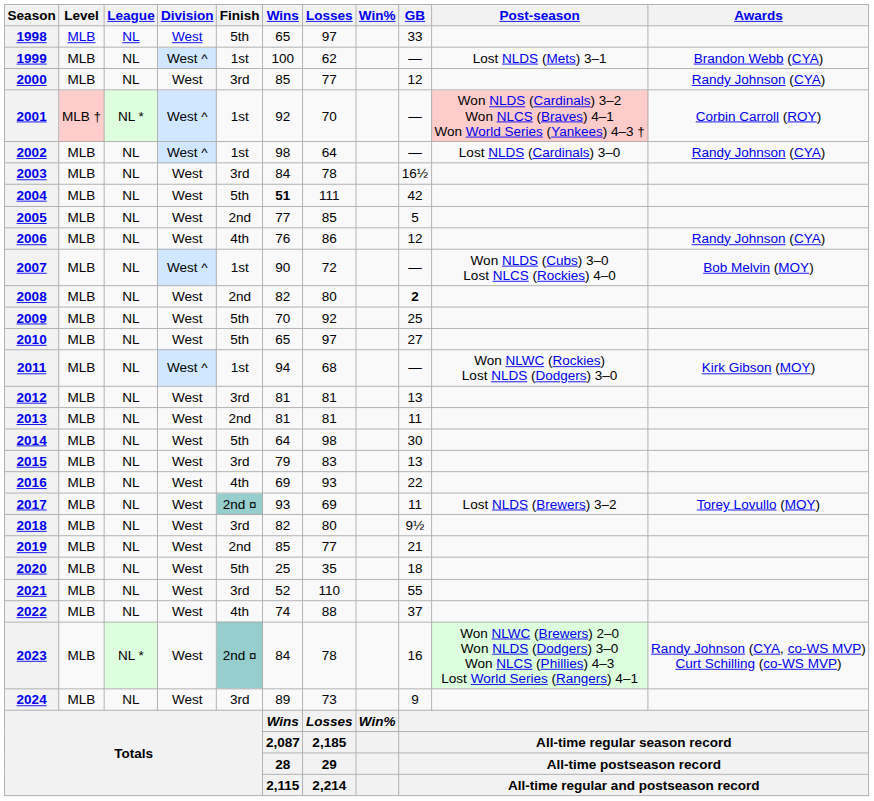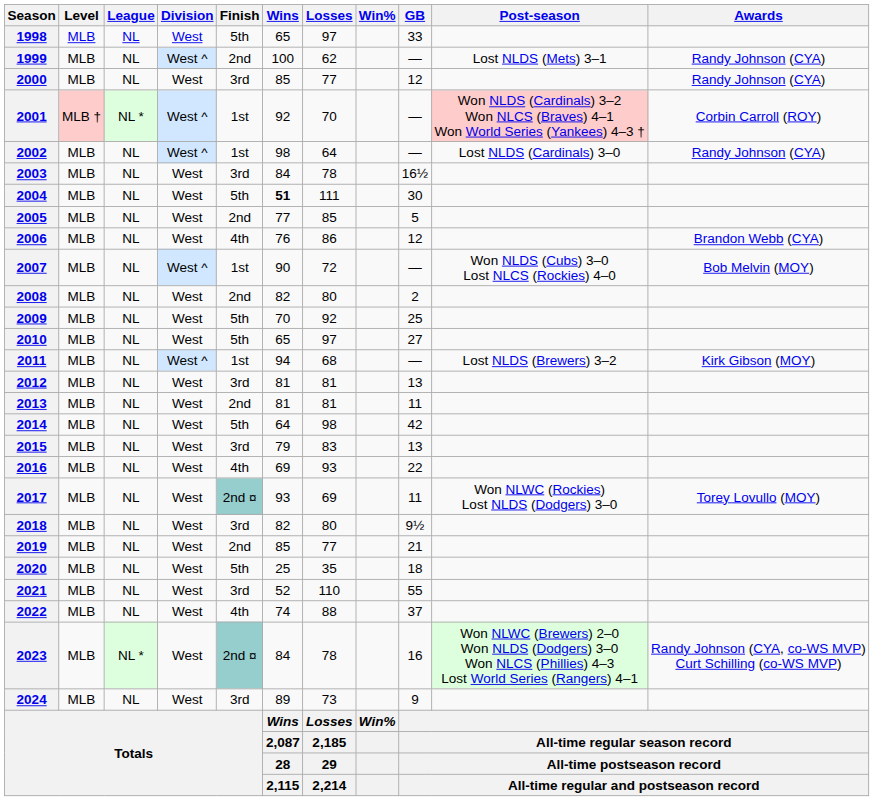 <table class="wikitable plainrowheaders" style="text-align:center; font-size:95%">
 <tr>
 <th scope="col">Season</th>
 <th scope="col">Level</th>
 <th scope="col"><a href='#'>League</a></th>
 <th scope="col"><a href='#'>Division</a></th>
 <th scope="col">Finish</th>
 <th scope="col"><a href='#'>Wins</a></th>
 <th scope="col"><a href='#'>Losses</a></th>
 <th scope="col"><a href='#'>Win%</a></th>
 <th scope="col"><a href='#'>GB</a></th>
 <th scope="col"><a href='#'>Post-season</a></th>
 <th scope="col"><a href='#'>Awards</a></th>
 </tr>
 <tr>
 <th scope="row" style="text-align:center;"><a href='#'>1998</a></th>
 <td><a href='#'>MLB</a></td>
 <td><a href='#'>NL</a></td>
 <td><a href='#'>West</a></td>
 <td>5th</td>
 <td>65</td>
 <td>97</td>
 <td></td>
 <td>33</td>
 <td></td>
 <td></td>
 </tr>
 <tr>
 <th scope="row" style="text-align:center;"><a href='#'>1999</a></th>
 <td>MLB</td>
 <td>NL</td>
 <td bgcolor="#D0E7FF">West ^</td>
-<td>1st</td>
+<td>2nd</td>
 <td>100</td>
 <td>62</td>
 <td></td>
 <td>—</td>
 <td>Lost <a href='#'>NLDS</a> (<a href='#'>Mets</a>) 3–1</td>
-<td><a href='#'>Brandon Webb</a> (<a href='#'>CYA</a>)</td>
+<td><a href='#'>Randy Johnson</a> (<a href='#'>CYA</a>)</td>
 </tr>
 <tr>
 <th scope="row" style="text-align:center;"><a href='#'>2000</a></th>
 <td>MLB</td>
 <td>NL</td>
 <td>West</td>
 <td>3rd</td>
 <td>85</td>
 <td>77</td>
 <td></td>
 <td>12</td>
 <td></td>
 <td><a href='#'>Randy Johnson</a> (<a href='#'>CYA</a>)</td>
 </tr>
 <tr>
 <th scope="row" style="text-align:center;"><a href='#'>2001</a></th>
 <td bgcolor="#ffcccc">MLB †</td>
 <td bgcolor="#ddffdd">NL *</td>
 <td bgcolor="#D0E7FF">West ^</td>
 <td>1st</td>
 <td>92</td>
 <td>70</td>
 <td></td>
 <td>—</td>
 <td bgcolor="#ffcccc">Won <a href='#'>NLDS</a> (<a href='#'>Cardinals</a>) 3–2<br>Won <a href='#'>NLCS</a> (<a href='#'>Braves</a>) 4–1<br>Won <a href='#'>World Series</a> (<a href='#'>Yankees</a>) 4–3 †</td>
 <td><a href='#'>Corbin Carroll</a> (<a href='#'>ROY</a>)</td>
 </tr>
 <tr>
 <th scope="row" style="text-align:center;"><a href='#'>2002</a></th>
 <td>MLB</td>
 <td>NL</td>
 <td bgcolor="#D0E7FF">West ^</td>
 <td>1st</td>
 <td>98</td>
 <td>64</td>
 <td></td>
 <td>—</td>
 <td>Lost <a href='#'>NLDS</a> (<a href='#'>Cardinals</a>) 3–0</td>
 <td><a href='#'>Randy Johnson</a> (<a href='#'>CYA</a>)</td>
 </tr>
 <tr>
 <th scope="row" style="text-align:center;"><a href='#'>2003</a></th>
 <td>MLB</td>
 <td>NL</td>
 <td>West</td>
 <td>3rd</td>
 <td>84</td>
 <td>78</td>
 <td></td>
 <td>16½</td>
 <td></td>
 <td></td>
 </tr>
 <tr>
 <th scope="row" style="text-align:center;"><a href='#'>2004</a></th>
 <td>MLB</td>
 <td>NL</td>
 <td>West</td>
 <td>5th</td>
 <td><strong>51</strong></td>
 <td>111</td>
 <td></td>
-<td>42</td>
+<td>30</td>
 <td></td>
 <td></td>
 </tr>
 <tr>
 <th scope="row" style="text-align:center;"><a href='#'>2005</a></th>
 <td>MLB</td>
 <td>NL</td>
 <td>West</td>
 <td>2nd</td>
 <td>77</td>
 <td>85</td>
 <td></td>
 <td>5</td>
 <td></td>
 <td></td>
 </tr>
 <tr>
 <th scope="row" style="text-align:center;"><a href='#'>2006</a></th>
 <td>MLB</td>
 <td>NL</td>
 <td>West</td>
 <td>4th</td>
 <td>76</td>
 <td>86</td>
 <td></td>
 <td>12</td>
 <td></td>
-<td><a href='#'>Randy Johnson</a> (<a href='#'>CYA</a>)</td>
+<td><a href='#'>Brandon Webb</a> (<a href='#'>CYA</a>)</td>
 </tr>
 <tr>
 <th scope="row" style="text-align:center;"><a href='#'>2007</a></th>
 <td>MLB</td>
 <td>NL</td>
 <td bgcolor="#D0E7FF">West ^</td>
 <td>1st</td>
 <td>90</td>
 <td>72</td>
 <td></td>
 <td>—</td>
 <td>Won <a href='#'>NLDS</a> (<a href='#'>Cubs</a>) 3–0<br>Lost <a href='#'>NLCS</a> (<a href='#'>Rockies</a>) 4–0</td>
 <td><a href='#'>Bob Melvin</a> (<a href='#'>MOY</a>)</td>
 </tr>
 <tr>
 <th scope="row" style="text-align:center;"><a href='#'>2008</a></th>
 <td>MLB</td>
 <td>NL</td>
 <td>West</td>
 <td>2nd</td>
 <td>82</td>
 <td>80</td>
 <td></td>
-<td><strong>2</strong></td>
+<td>2</td>
 <td></td>
 <td></td>
 </tr>
 <tr>
 <th scope="row" style="text-align:center;"><a href='#'>2009</a></th>
 <td>MLB</td>
 <td>NL</td>
 <td>West</td>
 <td>5th</td>
 <td>70</td>
 <td>92</td>
 <td></td>
 <td>25</td>
 <td></td>
 <td></td>
 </tr>
 <tr>
 <th scope="row" style="text-align:center;"><a href='#'>2010</a></th>
 <td>MLB</td>
 <td>NL</td>
 <td>West</td>
 <td>5th</td>
 <td>65</td>
 <td>97</td>
 <td></td>
 <td>27</td>
 <td></td>
 <td></td>
 </tr>
 <tr>
 <th scope="row" style="text-align:center;"><a href='#'>2011</a></th>
 <td>MLB</td>
 <td>NL</td>
 <td bgcolor="#D0E7FF">West ^</td>
 <td>1st</td>
 <td>94</td>
 <td>68</td>
 <td></td>
 <td>—</td>
-<td>Won <a href='#'>NLWC</a> (<a href='#'>Rockies</a>)<br>Lost <a href='#'>NLDS</a> (<a href='#'>Dodgers</a>) 3–0</td>
+<td>Lost <a href='#'>NLDS</a> (<a href='#'>Brewers</a>) 3–2</td>
 <td><a href='#'>Kirk Gibson</a> (<a href='#'>MOY</a>)</td>
 </tr>
 <tr>
 <th scope="row" style="text-align:center;"><a href='#'>2012</a></th>
 <td>MLB</td>
 <td>NL</td>
 <td>West</td>
 <td>3rd</td>
 <td>81</td>
 <td>81</td>
 <td></td>
 <td>13</td>
 <td></td>
 <td></td>
 </tr>
 <tr>
 <th scope="row" style="text-align:center;"><a href='#'>2013</a></th>
 <td>MLB</td>
 <td>NL</td>
 <td>West</td>
 <td>2nd</td>
 <td>81</td>
 <td>81</td>
 <td></td>
 <td>11</td>
 <td></td>
 <td></td>
 </tr>
 <tr>
 <th scope="row" style="text-align:center;"><a href='#'>2014</a></th>
 <td>MLB</td>
 <td>NL</td>
 <td>West</td>
 <td>5th</td>
 <td>64</td>
 <td>98</td>
 <td></td>
-<td>30</td>
+<td>42</td>
 <td></td>
 <td></td>
 </tr>
 <tr>
 <th scope="row" style="text-align:center;"><a href='#'>2015</a></th>
 <td>MLB</td>
 <td>NL</td>
 <td>West</td>
 <td>3rd</td>
 <td>79</td>
 <td>83</td>
 <td></td>
 <td>13</td>
 <td></td>
 <td></td>
 </tr>
 <tr>
 <th scope="row" style="text-align:center;"><a href='#'>2016</a></th>
 <td>MLB</td>
 <td>NL</td>
 <td>West</td>
 <td>4th</td>
 <td>69</td>
 <td>93</td>
 <td></td>
 <td>22</td>
 <td></td>
 <td></td>
 </tr>
 <tr>
 <th scope="row" style="text-align:center;"><a href='#'>2017</a></th>
 <td>MLB</td>
 <td>NL</td>
 <td>West</td>
 <td bgcolor="#96CDCD">2nd ¤</td>
 <td>93</td>
 <td>69</td>
 <td></td>
 <td>11</td>
-<td>Lost <a href='#'>NLDS</a> (<a href='#'>Brewers</a>) 3–2</td>
+<td>Won <a href='#'>NLWC</a> (<a href='#'>Rockies</a>)<br>Lost <a href='#'>NLDS</a> (<a href='#'>Dodgers</a>) 3–0</td>
 <td><a href='#'>Torey Lovullo</a> (<a href='#'>MOY</a>)</td>
 </tr>
 <tr>
 <th scope="row" style="text-align:center;"><a href='#'>2018</a></th>
 <td>MLB</td>
 <td>NL</td>
 <td>West</td>
 <td>3rd</td>
 <td>82</td>
 <td>80</td>
 <td></td>
 <td>9½</td>
 <td></td>
 <td></td>
 </tr>
 <tr>
 <th scope="row" style="text-align:center;"><a href='#'>2019</a></th>
 <td>MLB</td>
 <td>NL</td>
 <td>West</td>
 <td>2nd</td>
 <td>85</td>
 <td>77</td>
 <td></td>
 <td>21</td>
 <td></td>
 <td></td>
 </tr>
 <tr>
 <th scope="row" style="text-align:center;"><a href='#'>2020</a></th>
 <td>MLB</td>
 <td>NL</td>
 <td>West</td>
 <td>5th</td>
 <td>25</td>
 <td>35</td>
 <td></td>
 <td>18</td>
 <td></td>
 <td></td>
 </tr>
 <tr>
 <th scope="row" style="text-align:center;"><a href='#'>2021</a></th>
 <td>MLB</td>
 <td>NL</td>
 <td>West</td>
 <td>3rd</td>
 <td>52</td>
 <td>110</td>
 <td></td>
 <td>55</td>
 <td></td>
 <td></td>
 </tr>
 <tr>
 <th scope="row" style="text-align:center;"><a href='#'>2022</a></th>
 <td>MLB</td>
 <td>NL</td>
 <td>West</td>
 <td>4th</td>
 <td>74</td>
 <td>88</td>
 <td></td>
 <td>37</td>
 <td></td>
 <td></td>
 </tr>
 <tr>
 <th scope="row" style="text-align:center;"><a href='#'>2023</a></th>
 <td>MLB</td>
 <td bgcolor="#ddffdd">NL *</td>
 <td>West</td>
 <td bgcolor="#96CDCD">2nd ¤</td>
 <td>84</td>
 <td>78</td>
 <td></td>
 <td>16</td>
 <td bgcolor="#ddffdd">Won <a href='#'>NLWC</a> (<a href='#'>Brewers</a>) 2–0 <br> Won <a href='#'>NLDS</a> (<a href='#'>Dodgers</a>) 3–0 <br> Won <a href='#'>NLCS</a> (<a href='#'>Phillies</a>) 4–3<br> Lost <a href='#'>World Series</a> (<a href='#'>Rangers</a>) 4–1</td>
 <td><a href='#'>Randy Johnson</a> (<a href='#'>CYA</a>, <a href='#'>co-WS MVP</a>)<br><a href='#'>Curt Schilling</a> (<a href='#'>co-WS MVP</a>)</td>
 </tr>
 <tr>
 <th scope="row" style="text-align:center;"><a href='#'>2024</a></th>
 <td>MLB</td>
 <td>NL</td>
 <td>West</td>
 <td>3rd</td>
 <td>89</td>
 <td>73</td>
 <td></td>
 <td>9</td>
 <td></td>
 <td></td>
 </tr>
 <tr>
 <th colspan=5 rowspan=4>Totals</th>
 <th><em>Wins</em></th>
 <th><em>Losses</em></th>
 <th><em>Win%</em></th>
 <th colspan=3></th>
 </tr>
 <tr>
 <th>2,087</th>
 <th>2,185</th>
 <th></th>
 <th colspan=3>All-time regular season record</th>
 </tr>
 <tr>
 <th>28</th>
 <th>29</th>
 <th></th>
 <th colspan=3>All-time postseason record</th>
 </tr>
 <tr>
 <th>2,115</th>
 <th>2,214</th>
 <th></th>
 <th colspan=3>All-time regular and postseason record</th>
 </tr>
 </table>
